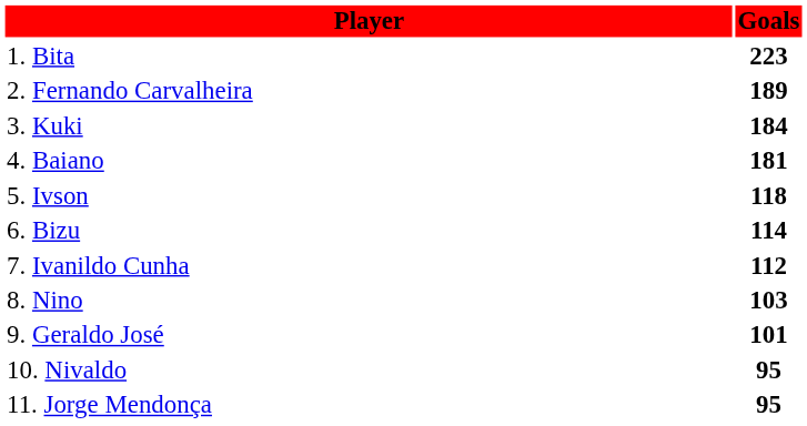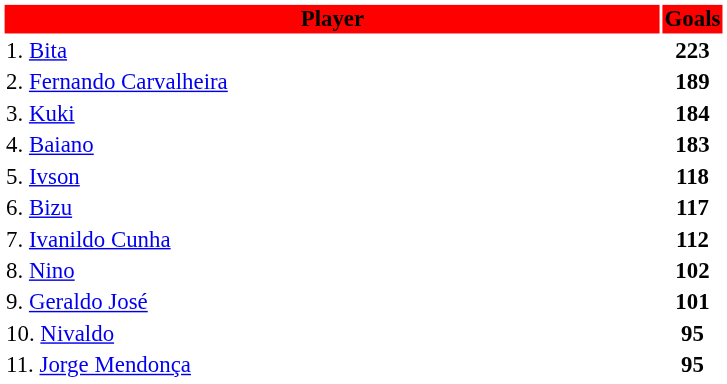 <table id="toc" width="40%" style="margin: 0 2em 0 2em;">
 <tr>
 <th align="center" style="background:red" width="100%"><div><span>Player</span></div></th>
 <th align="center" style="background:red" width="100%"><div><span>Goals</span></div></th>
 </tr>
 <tr>
 <td bgcolor=#ffffff>1. <a href='#'>Bita</a></td>
 <td align="center" bgcolor=#ffffff><strong>223</strong></td>
 </tr>
 <tr style="vertical-align: top;">
 <td bgcolor=#ffffff>2. <a href='#'>Fernando Carvalheira</a></td>
 <td align="center" bgcolor=#ffffff><strong>189</strong></td>
 </tr>
 <tr style="vertical-align: top;">
 <td bgcolor=#ffffff>3. <a href='#'>Kuki</a></td>
 <td align="center" bgcolor=#ffffff><strong>184</strong></td>
 </tr>
 <tr style="vertical-align: top;">
 <td bgcolor=#ffffff>4. <a href='#'>Baiano</a></td>
-<td align="center" bgcolor=#ffffff><strong>181</strong></td>
+<td align="center" bgcolor=#ffffff><strong>183</strong></td>
 </tr>
 <tr style="vertical-align: top;">
 <td bgcolor=#ffffff>5. <a href='#'>Ivson</a></td>
 <td align="center" bgcolor=#ffffff><strong>118</strong></td>
 </tr>
 <tr style="vertical-align: top;">
 <td bgcolor=#ffffff>6. <a href='#'>Bizu</a></td>
-<td align="center" bgcolor=#ffffff><strong>114</strong></td>
+<td align="center" bgcolor=#ffffff><strong>117</strong></td>
 </tr>
 <tr style="vertical-align: top;">
 <td bgcolor=#ffffff>7. <a href='#'>Ivanildo Cunha</a></td>
 <td align="center" bgcolor=#ffffff><strong>112</strong></td>
 </tr>
 <tr style="vertical-align: top;">
 <td bgcolor=#ffffff>8. <a href='#'>Nino</a></td>
-<td align="center" bgcolor=#ffffff><strong>103</strong></td>
+<td align="center" bgcolor=#ffffff><strong>102</strong></td>
 </tr>
 <tr style="vertical-align: top;">
 <td bgcolor=#ffffff>9. <a href='#'>Geraldo José</a></td>
 <td align="center" bgcolor=#ffffff><strong>101</strong></td>
 </tr>
 <tr style="vertical-align: top;">
 <td bgcolor=#ffffff>10. <a href='#'>Nivaldo</a></td>
 <td align="center" bgcolor=#ffffff><strong>95</strong></td>
 </tr>
 <tr style="vertical-align: top;">
 <td bgcolor=#ffffff>11. <a href='#'>Jorge Mendonça</a></td>
 <td align="center" bgcolor=#ffffff><strong>95</strong></td>
 </tr>
 </table>
